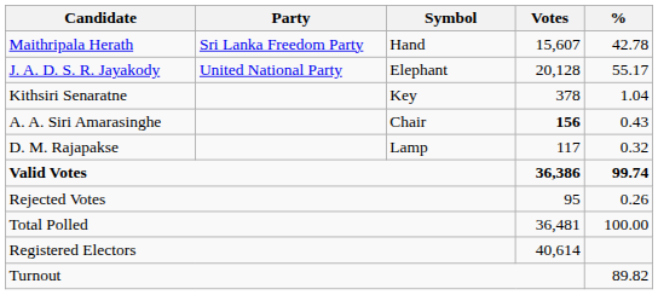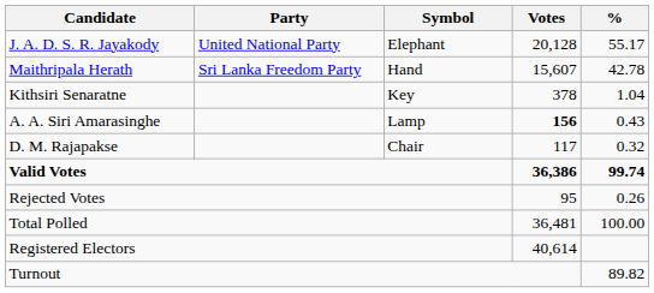 <table class="wikitable" border="1" style="text-align:right;">
 <tr>
 <th align=left width="180">Candidate</th>
 <th align=left width="180">Party</th>
 <th align=left width="120">Symbol</th>
 <th align=left width="60">Votes</th>
 <th align=left width="60">%</th>
 </tr>
 <tr>
+<td align=left><a href='#'>J. A. D. S. R. Jayakody</a></td>
+<td align=left><a href='#'>United National Party</a></td>
+<td align=left>Elephant</td>
+<td>20,128</td>
+<td>55.17</td>
+</tr>
+<tr>
 <td align=left><a href='#'>Maithripala Herath</a></td>
 <td align=left><a href='#'>Sri Lanka Freedom Party</a></td>
 <td align=left>Hand</td>
 <td>15,607</td>
 <td>42.78</td>
-</tr>
-<tr>
-<td align=left><a href='#'>J. A. D. S. R. Jayakody</a></td>
-<td align=left><a href='#'>United National Party</a></td>
-<td align=left>Elephant</td>
-<td>20,128</td>
-<td>55.17</td>
 </tr>
 <tr>
 <td align=left>Kithsiri Senaratne</td>
 <td align=left></td>
 <td align=left>Key</td>
 <td>378</td>
 <td>1.04</td>
 </tr>
 <tr>
 <td align=left>A. A. Siri Amarasinghe</td>
 <td align=left></td>
-<td align=left>Chair</td>
+<td align=left>Lamp</td>
 <td><strong>156</strong></td>
 <td>0.43</td>
 </tr>
 <tr>
 <td align=left>D. M. Rajapakse</td>
 <td align=left></td>
-<td align=left>Lamp</td>
+<td align=left>Chair</td>
 <td>117</td>
 <td>0.32</td>
 </tr>
 <tr>
 <td align=left colspan=3><strong>Valid Votes</strong></td>
 <td><strong>36,386</strong></td>
 <td><strong>99.74</strong></td>
 </tr>
 <tr>
 <td align=left colspan=3>Rejected Votes</td>
 <td>95</td>
 <td>0.26</td>
 </tr>
 <tr>
 <td align=left colspan=3>Total Polled</td>
 <td>36,481</td>
 <td>100.00</td>
 </tr>
 <tr>
 <td align=left colspan=3>Registered Electors</td>
 <td>40,614</td>
 <td></td>
 </tr>
 <tr>
 <td align=left colspan=4>Turnout</td>
 <td>89.82</td>
 </tr>
 </table>
